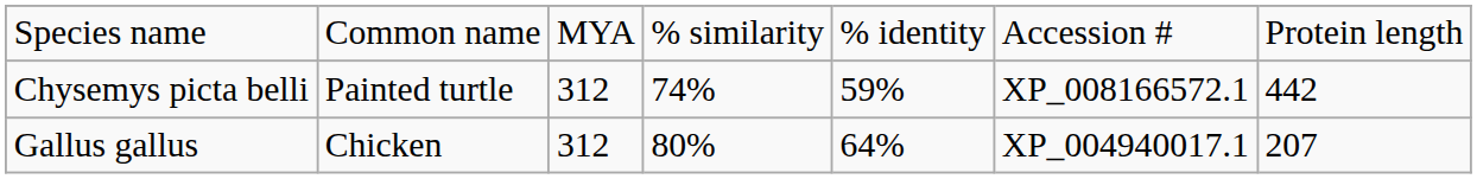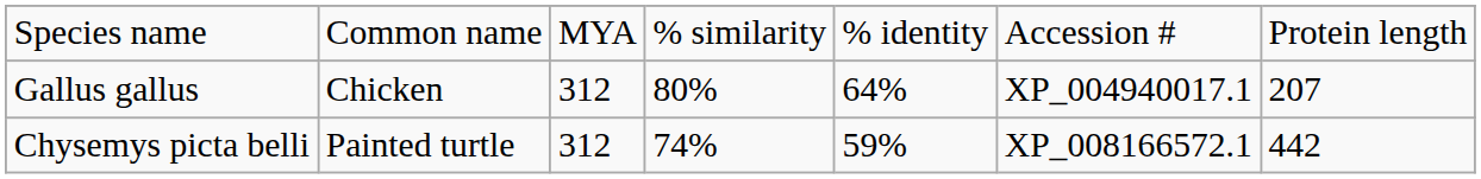 <table class="wikitable">
 <tr>
 <td>Species name</td>
 <td>Common name</td>
 <td>MYA</td>
 <td>% similarity</td>
 <td>% identity</td>
 <td>Accession #</td>
 <td>Protein length</td>
 </tr>
 <tr>
+<td>Gallus gallus</td>
+<td>Chicken</td>
+<td>312</td>
+<td>80%</td>
+<td>64%</td>
+<td>XP_004940017.1</td>
+<td>207</td>
+</tr>
+<tr>
 <td>Chysemys picta belli</td>
 <td>Painted turtle</td>
 <td>312</td>
 <td>74%</td>
 <td>59%</td>
 <td>XP_008166572.1</td>
 <td>442</td>
 </tr>
-<tr>
-<td>Gallus gallus</td>
-<td>Chicken</td>
-<td>312</td>
-<td>80%</td>
-<td>64%</td>
-<td>XP_004940017.1</td>
-<td>207</td>
-</tr>
 </table>
